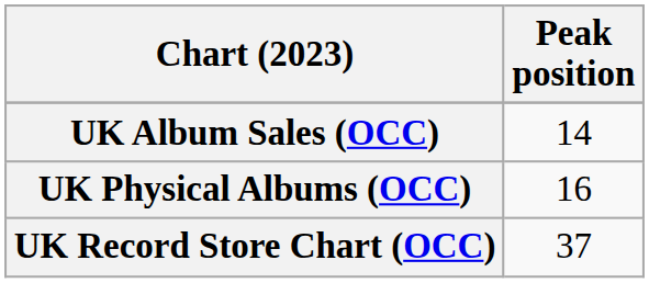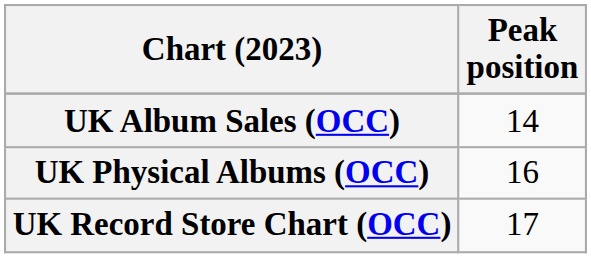 <table class="wikitable sortable plainrowheaders" style="text-align:center">
 <tr>
 <th scope="col">Chart (2023)</th>
 <th scope="col">Peak<br> position</th>
 </tr>
 <tr>
 </tr>
 <tr>
 </tr>
 <tr>
 </tr>
 <tr>
 <th scope="row">UK Album Sales (<a href='#'>OCC</a>)</th>
 <td>14</td>
 </tr>
 <tr>
 <th scope="row">UK Physical Albums (<a href='#'>OCC</a>)</th>
 <td style="text-align:center;">16</td>
 </tr>
 <tr>
 <th scope="row">UK Record Store Chart (<a href='#'>OCC</a>)</th>
-<td style="text-align:center;">37</td>
+<td style="text-align:center;">17</td>
 </tr>
 </table>
